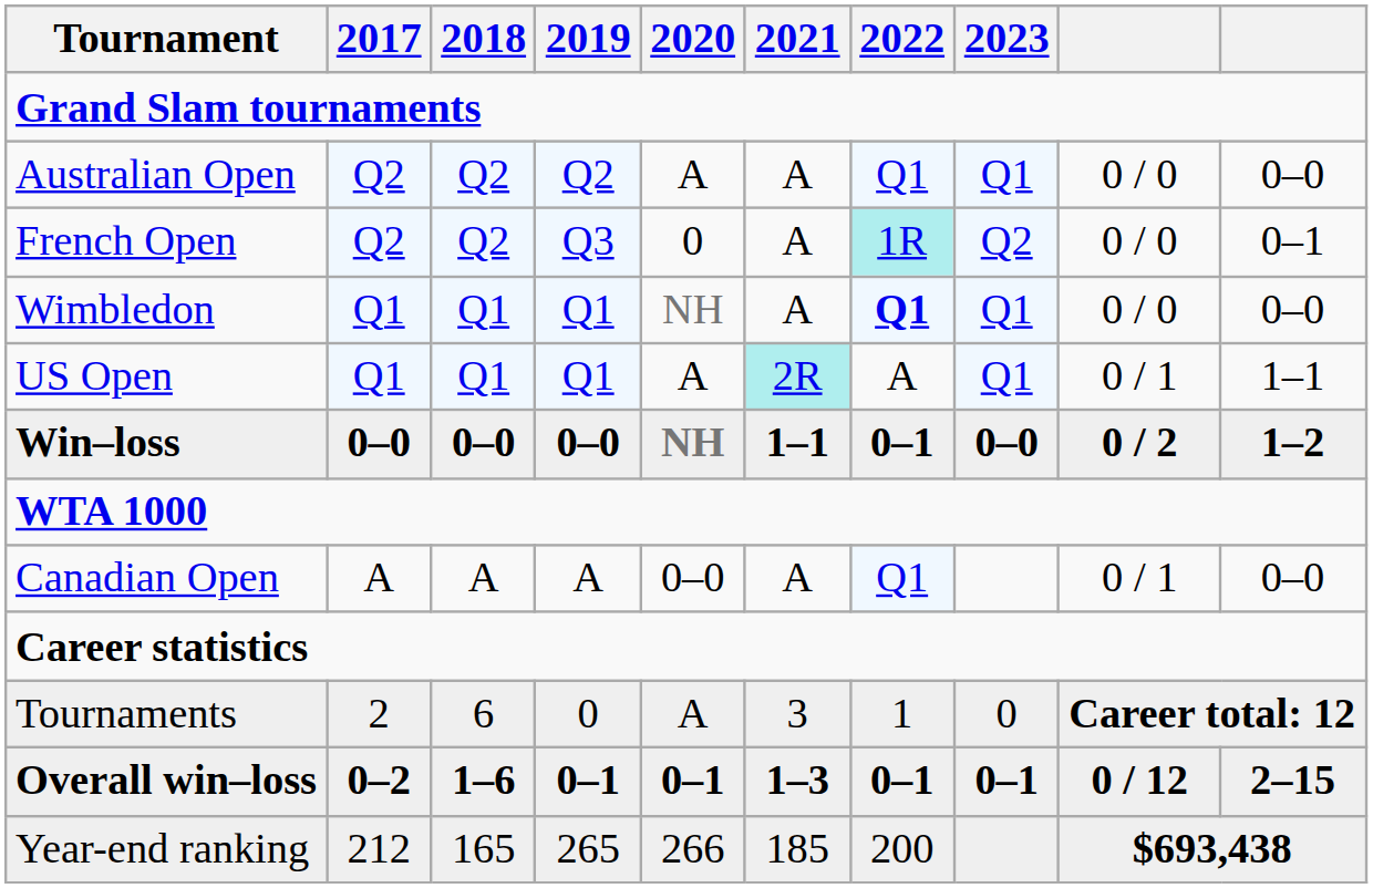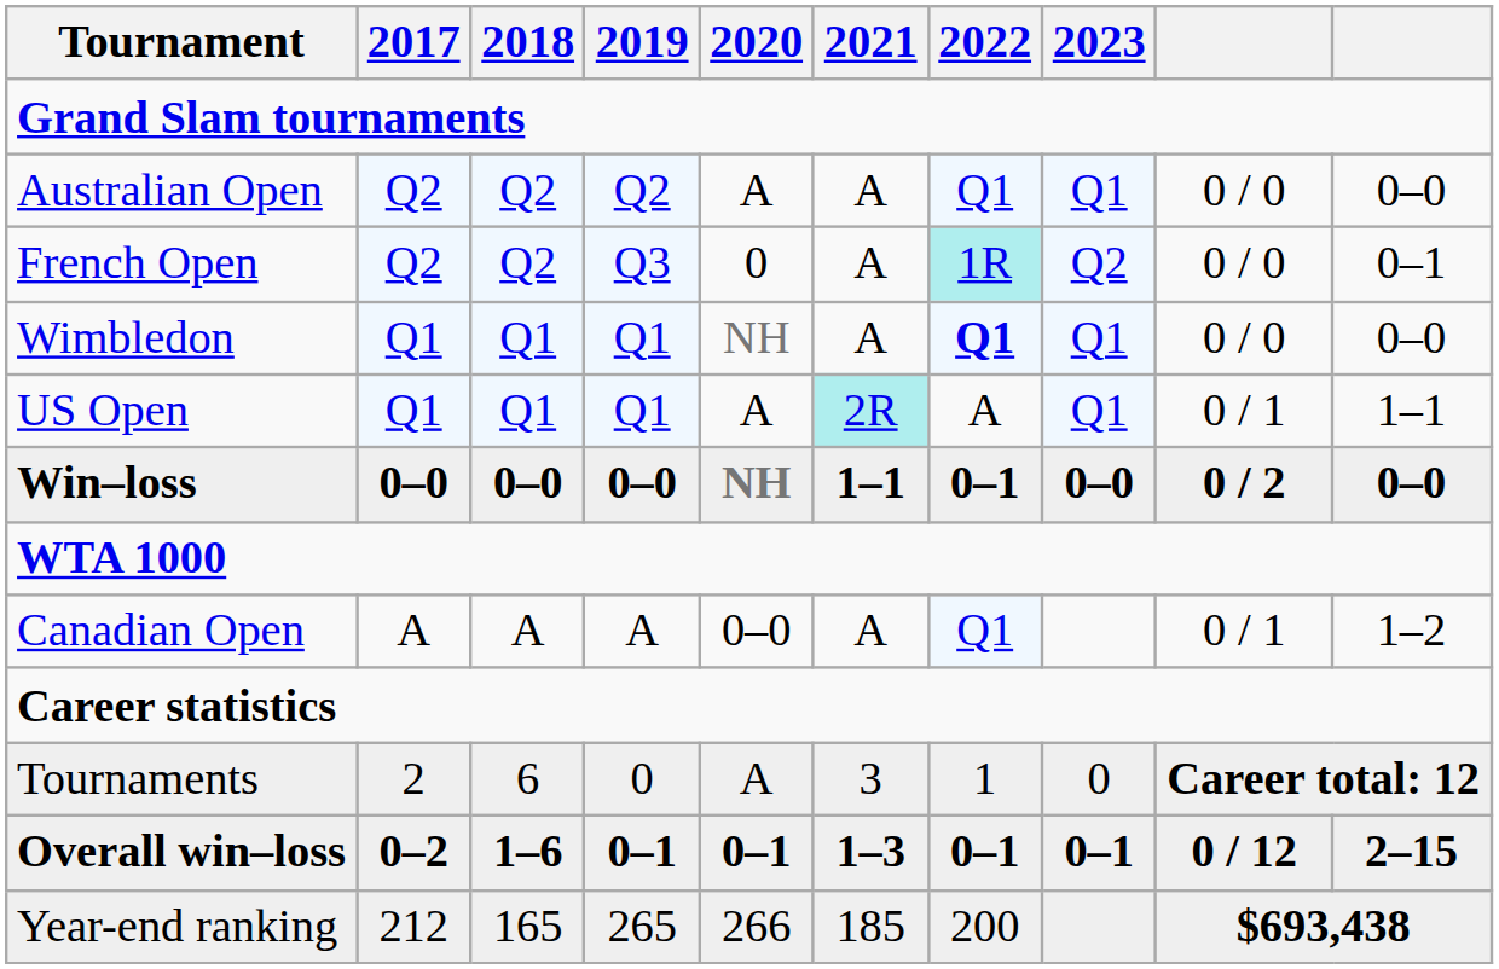 <table class=wikitable style=text-align:center>
 <tr>
 <th>Tournament</th>
 <th><a href='#'>2017</a></th>
 <th><a href='#'>2018</a></th>
 <th><a href='#'>2019</a></th>
 <th><a href='#'>2020</a></th>
 <th><a href='#'>2021</a></th>
 <th><a href='#'>2022</a></th>
 <th><a href='#'>2023</a></th>
 <th></th>
 <th></th>
 </tr>
 <tr>
 <td colspan="11" align="left"><strong><a href='#'>Grand Slam tournaments</a></strong></td>
 </tr>
 <tr>
 <td align=left><a href='#'>Australian Open</a></td>
 <td bgcolor=f0f8ff><a href='#'>Q2</a></td>
 <td bgcolor=f0f8ff><a href='#'>Q2</a></td>
 <td bgcolor=f0f8ff><a href='#'>Q2</a></td>
 <td>A</td>
 <td>A</td>
 <td bgcolor=f0f8ff><a href='#'>Q1</a></td>
 <td bgcolor=f0f8ff><a href='#'>Q1</a></td>
 <td>0 / 0</td>
 <td>0–0</td>
 </tr>
 <tr>
 <td align=left><a href='#'>French Open</a></td>
 <td bgcolor=f0f8ff><a href='#'>Q2</a></td>
 <td bgcolor=f0f8ff><a href='#'>Q2</a></td>
 <td bgcolor=f0f8ff><a href='#'>Q3</a></td>
 <td>0</td>
 <td>A</td>
 <td bgcolor=afeeee><a href='#'>1R</a></td>
 <td bgcolor=f0f8ff><a href='#'>Q2</a></td>
 <td>0 / 0</td>
 <td>0–1</td>
 </tr>
 <tr>
 <td align=left><a href='#'>Wimbledon</a></td>
 <td bgcolor=f0f8ff><a href='#'>Q1</a></td>
 <td bgcolor=f0f8ff><a href='#'>Q1</a></td>
 <td bgcolor=f0f8ff><a href='#'>Q1</a></td>
 <td style=color:#767676>NH</td>
 <td>A</td>
 <td bgcolor=f0f8ff><strong><a href='#'>Q1</a></strong></td>
 <td bgcolor=f0f8ff><a href='#'>Q1</a></td>
 <td>0 / 0</td>
 <td>0–0</td>
 </tr>
 <tr>
 <td align=left><a href='#'>US Open</a></td>
 <td bgcolor=f0f8ff><a href='#'>Q1</a></td>
 <td bgcolor=f0f8ff><a href='#'>Q1</a></td>
 <td bgcolor=f0f8ff><a href='#'>Q1</a></td>
 <td>A</td>
 <td bgcolor=afeeee><a href='#'>2R</a></td>
 <td>A</td>
 <td bgcolor=f0f8ff><a href='#'>Q1</a></td>
 <td>0 / 1</td>
 <td>1–1</td>
 </tr>
 <tr style=background:#efefef;font-weight:bold>
 <td align=left>Win–loss</td>
 <td>0–0</td>
 <td>0–0</td>
 <td>0–0</td>
 <td style=color:#767676>NH</td>
 <td>1–1</td>
 <td>0–1</td>
 <td>0–0</td>
 <td>0 / 2</td>
-<td>1–2</td>
+<td>0–0</td>
 </tr>
 <tr>
 <td colspan="11" align="left"><strong><a href='#'>WTA 1000</a></strong></td>
 </tr>
 <tr>
 <td align=left><a href='#'>Canadian Open</a></td>
 <td>A</td>
 <td>A</td>
 <td>A</td>
 <td>0–0</td>
 <td>A</td>
 <td bgcolor=f0f8ff><a href='#'>Q1</a></td>
 <td></td>
 <td>0 / 1</td>
-<td>0–0</td>
+<td>1–2</td>
 </tr>
 <tr>
 <td colspan="11" align="left"><strong>Career statistics</strong></td>
 </tr>
 <tr style=background:#efefef>
 <td align=left>Tournaments</td>
 <td>2</td>
 <td>6</td>
 <td>0</td>
 <td>A</td>
 <td>3</td>
 <td>1</td>
 <td>0</td>
 <td colspan="3"><strong>Career total: 12</strong></td>
 </tr>
 <tr style=background:#efefef;font-weight:bold>
 <td align=left>Overall win–loss</td>
 <td>0–2</td>
 <td>1–6</td>
 <td>0–1</td>
 <td>0–1</td>
 <td>1–3</td>
 <td>0–1</td>
 <td>0–1</td>
 <td>0 / 12</td>
 <td>2–15</td>
 </tr>
 <tr style=background:#efefef>
 <td align=left>Year-end ranking</td>
 <td>212</td>
 <td>165</td>
 <td>265</td>
 <td>266</td>
 <td>185</td>
 <td>200</td>
 <td></td>
 <td colspan="3"><strong>$693,438</strong></td>
 </tr>
 </table>
